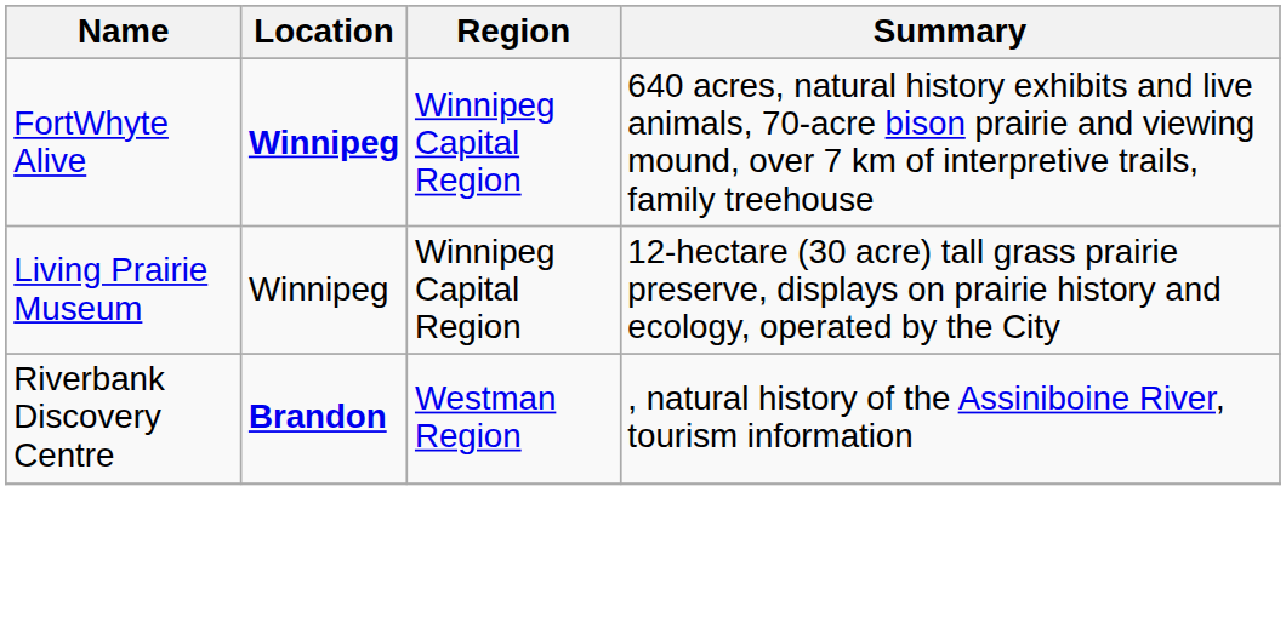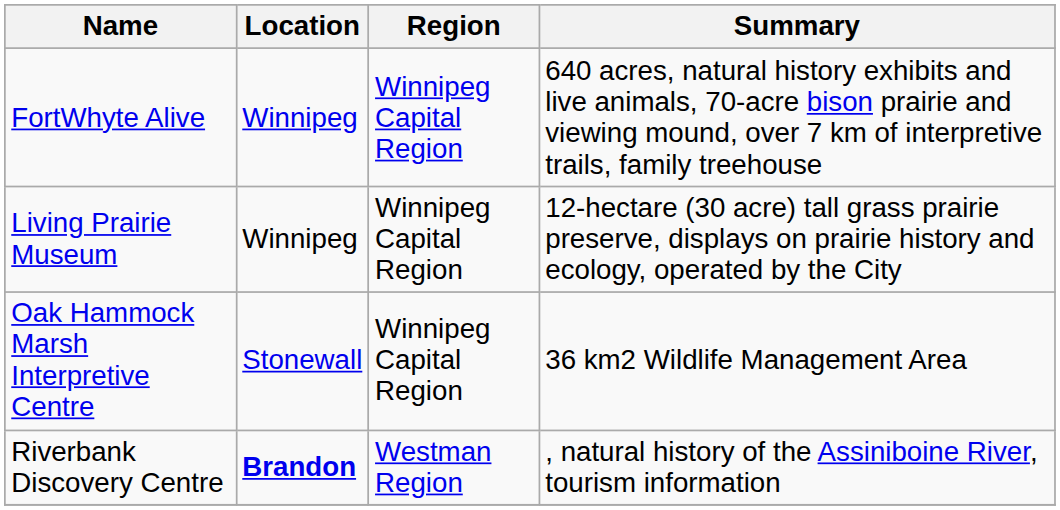 <table class="wikitable sortable">
 <tr>
 <th>Name</th>
 <th>Location</th>
 <th>Region</th>
 <th>Summary</th>
 </tr>
 <tr>
 <td><a href='#'>FortWhyte Alive</a></td>
-<td><strong><a href='#'>Winnipeg</a></strong></td>
+<td><a href='#'>Winnipeg</a></td>
 <td><a href='#'>Winnipeg Capital Region</a></td>
 <td> 640 acres, natural history exhibits and live animals, 70-acre <a href='#'>bison</a> prairie and viewing mound, over 7 km of interpretive trails, family treehouse</td>
 </tr>
 <tr>
 <td><a href='#'>Living Prairie Museum</a></td>
 <td>Winnipeg</td>
 <td>Winnipeg Capital Region</td>
 <td>12-hectare (30 acre) tall grass prairie preserve, displays on prairie history and ecology, operated by the City</td>
 </tr>
 <tr>
+<td><a href='#'>Oak Hammock Marsh Interpretive Centre</a></td>
+<td><a href='#'>Stonewall</a></td>
+<td>Winnipeg Capital Region</td>
+<td>36 km2 Wildlife Management Area</td>
+</tr>
+<tr>
 <td>Riverbank Discovery Centre</td>
 <td><strong><a href='#'>Brandon</a></strong></td>
 <td><a href='#'>Westman Region</a></td>
 <td>, natural history of the <a href='#'>Assiniboine River</a>, tourism information</td>
 </tr>
 <tr>
 </tr>
 </table>
